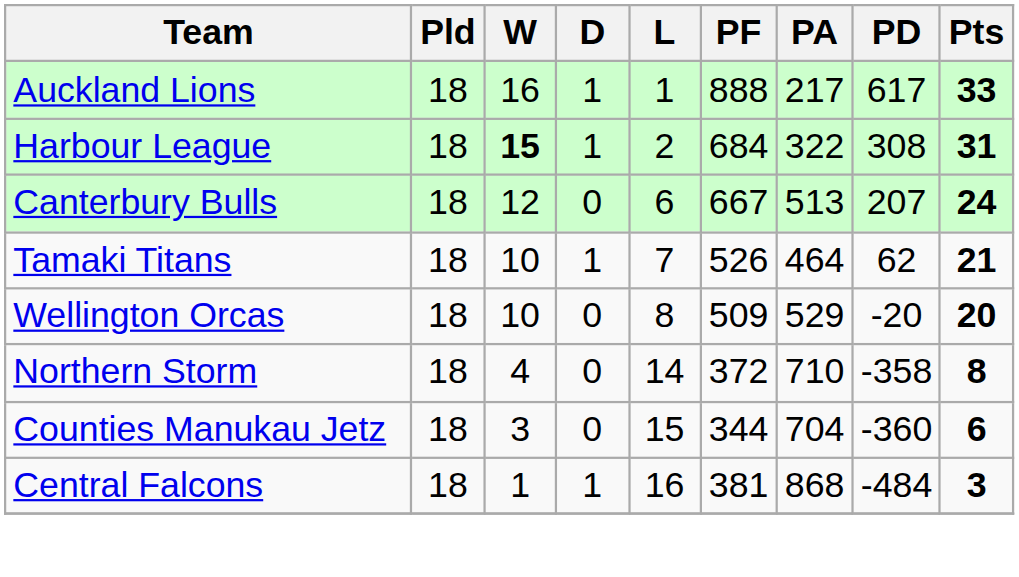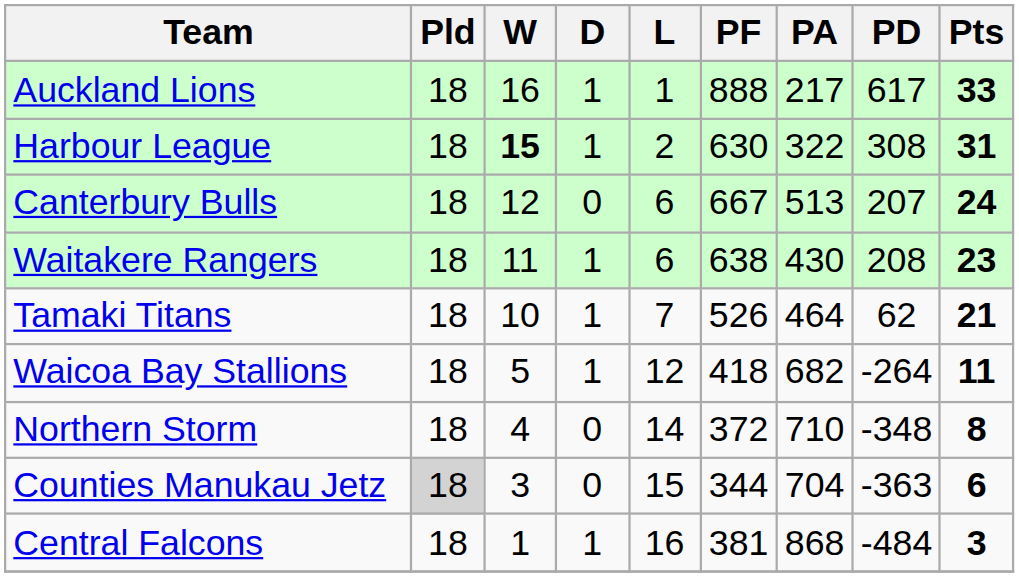 <table class="wikitable" style="text-align:center;">
 <tr>
 <th width=175>Team</th>
 <th width=25 abbr="Played">Pld</th>
 <th width=25 abbr="Won">W</th>
 <th width=25 abbr="Drawn">D</th>
 <th width=25 abbr="Lost">L</th>
 <th width=25 abbr="Points for">PF</th>
 <th width=25 abbr="Points against">PA</th>
 <th width=25 abbr="Points difference">PD</th>
 <th width=25 abbr="Points">Pts</th>
 </tr>
 <tr style="background: #ccffcc;">
 <td style="text-align:left;"><a href='#'>Auckland Lions</a></td>
 <td>18</td>
 <td>16</td>
 <td>1</td>
 <td>1</td>
 <td>888</td>
 <td>217</td>
 <td>617</td>
 <td><strong>33</strong></td>
 </tr>
 <tr style="background: #ccffcc;">
 <td style="text-align:left;"><a href='#'>Harbour League</a></td>
 <td>18</td>
 <td><strong>15</strong></td>
 <td>1</td>
 <td>2</td>
-<td>684</td>
+<td>630</td>
 <td>322</td>
 <td>308</td>
 <td><strong>31</strong></td>
 </tr>
 <tr style="background: #ccffcc;">
 <td style="text-align:left;"><a href='#'>Canterbury Bulls</a></td>
 <td>18</td>
 <td>12</td>
 <td>0</td>
 <td>6</td>
 <td>667</td>
 <td>513</td>
 <td>207</td>
 <td><strong>24</strong></td>
 </tr>
+<tr style="background: #ccffcc;">
+<td style="text-align:left;"><a href='#'>Waitakere Rangers</a></td>
+<td>18</td>
+<td>11</td>
+<td>1</td>
+<td>6</td>
+<td>638</td>
+<td>430</td>
+<td>208</td>
+<td><strong>23</strong></td>
+</tr>
 <tr>
 <td style="text-align:left;"><a href='#'>Tamaki Titans</a></td>
 <td>18</td>
 <td>10</td>
 <td>1</td>
 <td>7</td>
 <td>526</td>
 <td>464</td>
 <td>62</td>
 <td><strong>21</strong></td>
 </tr>
 <tr>
-<td style="text-align:left;"><a href='#'>Wellington Orcas</a></td>
+<td style="text-align:left;"><a href='#'>Waicoa Bay Stallions</a></td>
 <td>18</td>
-<td>10</td>
-<td>0</td>
-<td>8</td>
-<td>509</td>
-<td>529</td>
-<td>-20</td>
-<td><strong>20</strong></td>
+<td>5</td>
+<td>1</td>
+<td>12</td>
+<td>418</td>
+<td>682</td>
+<td>-264</td>
+<td><strong>11</strong></td>
 </tr>
 <tr>
 <td style="text-align:left;"><a href='#'>Northern Storm</a></td>
 <td>18</td>
 <td>4</td>
 <td>0</td>
 <td>14</td>
 <td>372</td>
 <td>710</td>
-<td>-358</td>
+<td>-348</td>
 <td><strong>8</strong></td>
 </tr>
 <tr>
 <td style="text-align:left;"><a href='#'>Counties Manukau Jetz</a></td>
-<td>18</td>
+<td style="background: lightgrey;">18</td>
 <td>3</td>
 <td>0</td>
 <td>15</td>
 <td>344</td>
 <td>704</td>
-<td>-360</td>
+<td>-363</td>
 <td><strong>6</strong></td>
 </tr>
 <tr>
 <td style="text-align:left;"><a href='#'>Central Falcons</a></td>
 <td>18</td>
 <td>1</td>
 <td>1</td>
 <td>16</td>
 <td>381</td>
 <td>868</td>
 <td>-484</td>
 <td><strong>3</strong></td>
 </tr>
 <tr>
 </tr>
 </table>
